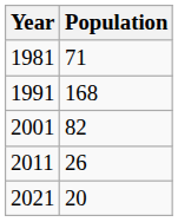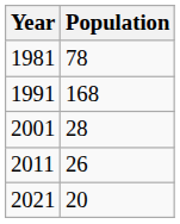 <table class=wikitable>
 <tr>
 <th>Year</th>
 <th>Population</th>
 </tr>
 <tr>
 <td>1981</td>
-<td>71</td>
+<td>78</td>
 </tr>
 <tr>
 <td>1991</td>
 <td>168</td>
 </tr>
 <tr>
 <td>2001</td>
-<td>82</td>
+<td>28</td>
 </tr>
 <tr>
 <td>2011</td>
 <td>26</td>
 </tr>
 <tr>
 <td>2021</td>
 <td>20</td>
 </tr>
 </table>
